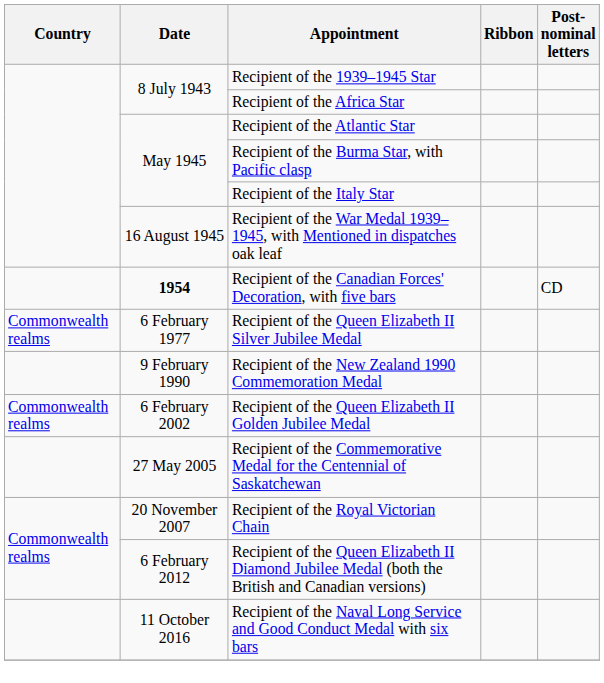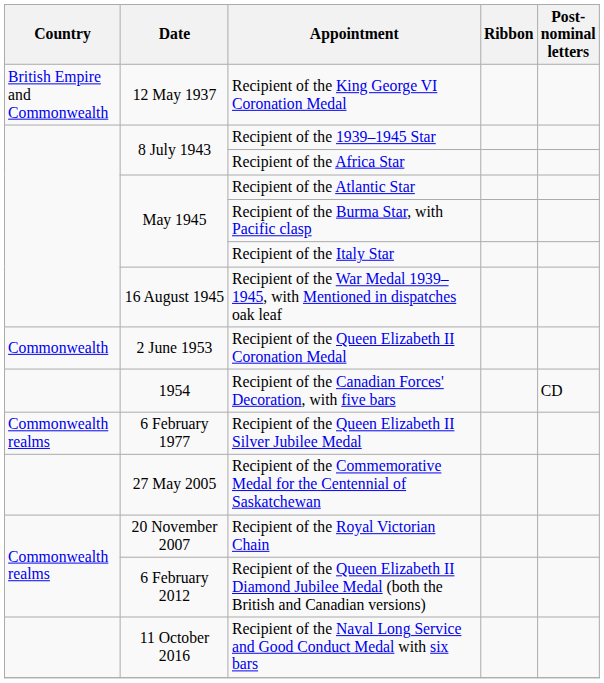 <table class="wikitable">
 <tr>
 <th style="width:20%">Country</th>
 <th style="width:20%">Date</th>
 <th style="width:50%">Appointment</th>
 <th style="width:5%">Ribbon</th>
 <th style="width:5%">Post-nominal letters</th>
+</tr>
+<tr>
+<td><a href='#'>British Empire</a> and <a href='#'>Commonwealth</a></td>
+<td align=center>12 May 1937</td>
+<td>Recipient of the <a href='#'>King George VI Coronation Medal</a></td>
+<td></td>
+<td></td>
 </tr>
 <tr>
 <td rowspan="6"></td>
 <td rowspan="2" align="center">8 July 1943</td>
 <td>Recipient of the <a href='#'>1939–1945 Star</a></td>
 <td></td>
 <td></td>
 </tr>
 <tr>
 <td>Recipient of the <a href='#'>Africa Star</a></td>
 <td></td>
 <td></td>
 </tr>
 <tr>
 <td rowspan="3" align="center">May 1945</td>
 <td>Recipient of the <a href='#'>Atlantic Star</a></td>
 <td></td>
 <td></td>
 </tr>
 <tr>
 <td>Recipient of the <a href='#'>Burma Star</a>, with <a href='#'>Pacific clasp</a></td>
 <td></td>
 <td></td>
 </tr>
 <tr>
 <td>Recipient of the <a href='#'>Italy Star</a></td>
 <td></td>
 <td></td>
 </tr>
 <tr>
 <td align=center>16 August 1945</td>
 <td>Recipient of the <a href='#'>War Medal 1939–1945</a>, with <a href='#'>Mentioned in dispatches</a> oak leaf</td>
 <td></td>
 <td></td>
 </tr>
 <tr>
+<td><a href='#'>Commonwealth</a></td>
+<td align=center>2 June 1953</td>
+<td>Recipient of the <a href='#'>Queen Elizabeth II Coronation Medal</a></td>
 <td></td>
-<td align=center><strong>1954</strong></td>
+<td></td>
+</tr>
+<tr>
+<td></td>
+<td align=center>1954</td>
 <td>Recipient of the <a href='#'>Canadian Forces' Decoration</a>, with <a href='#'>five bars</a></td>
 <td></td>
 <td>CD</td>
 </tr>
 <tr>
 <td><a href='#'>Commonwealth realms</a></td>
 <td align=center>6 February 1977</td>
 <td>Recipient of the <a href='#'>Queen Elizabeth II Silver Jubilee Medal</a></td>
-<td></td>
-<td></td>
-</tr>
-<tr>
-<td></td>
-<td align=center>9 February 1990</td>
-<td>Recipient of the <a href='#'>New Zealand 1990 Commemoration Medal</a></td>
-<td></td>
-<td></td>
-</tr>
-<tr>
-<td><a href='#'>Commonwealth realms</a></td>
-<td align=center>6 February 2002</td>
-<td>Recipient of the <a href='#'>Queen Elizabeth II Golden Jubilee Medal</a></td>
 <td></td>
 <td></td>
 </tr>
 <tr>
 <td></td>
 <td align=center>27 May 2005</td>
 <td>Recipient of the <a href='#'>Commemorative Medal for the Centennial of Saskatchewan</a></td>
 <td></td>
 <td></td>
 </tr>
 <tr>
 <td rowspan="2"><a href='#'>Commonwealth realms</a></td>
 <td align=center>20 November 2007</td>
 <td>Recipient of the <a href='#'>Royal Victorian Chain</a></td>
 <td></td>
 <td></td>
 </tr>
 <tr>
 <td align=center>6 February 2012</td>
 <td>Recipient of the <a href='#'>Queen Elizabeth II Diamond Jubilee Medal</a> (both the British and Canadian versions)</td>
 <td></td>
 <td></td>
 </tr>
 <tr>
 <td></td>
 <td align=center>11 October 2016</td>
 <td>Recipient of the <a href='#'>Naval Long Service and Good Conduct Medal</a> with <a href='#'>six bars</a></td>
 <td><span></span><span></span><span></span><span></span><span></span><span></span></td>
 <td></td>
 </tr>
 <tr>
 </tr>
 </table>
